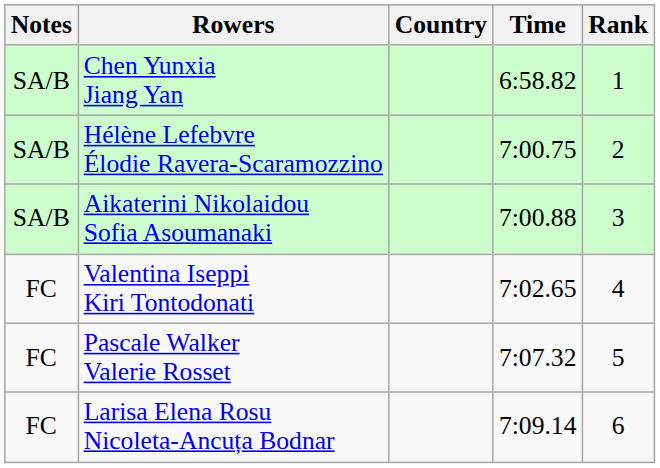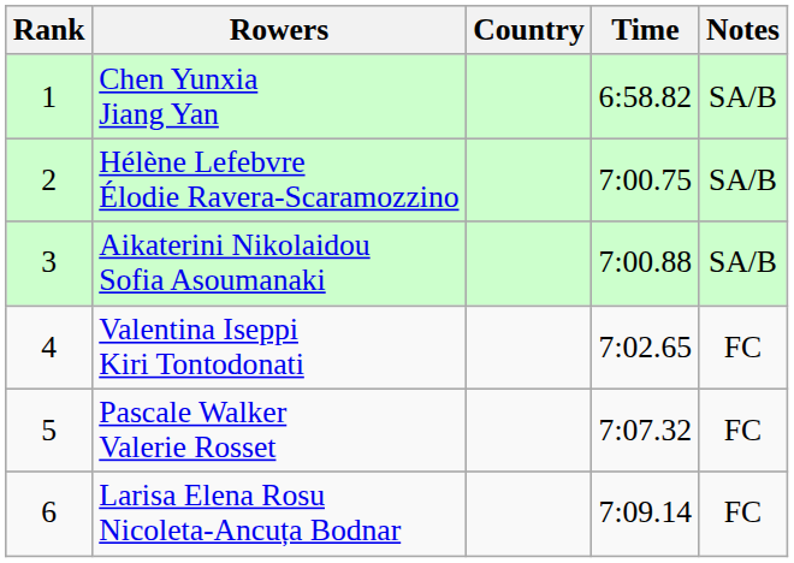 <table class="wikitable" style="text-align:center">
 <tr>
-<th>Notes</th>
+<th>Rank</th>
 <th>Rowers</th>
 <th>Country</th>
 <th>Time</th>
-<th>Rank</th>
+<th>Notes</th>
 </tr>
 <tr bgcolor=ccffcc>
-<td>SA/B</td>
+<td>1</td>
 <td align="left"><a href='#'>Chen Yunxia</a><br><a href='#'>Jiang Yan</a></td>
 <td align="left"></td>
 <td>6:58.82</td>
-<td>1</td>
+<td>SA/B</td>
 </tr>
 <tr bgcolor=ccffcc>
-<td>SA/B</td>
+<td>2</td>
 <td align="left"><a href='#'>Hélène Lefebvre</a><br><a href='#'>Élodie Ravera-Scaramozzino</a></td>
 <td align="left"></td>
 <td>7:00.75</td>
-<td>2</td>
+<td>SA/B</td>
 </tr>
 <tr bgcolor=ccffcc>
-<td>SA/B</td>
+<td>3</td>
 <td align="left"><a href='#'>Aikaterini Nikolaidou</a><br><a href='#'>Sofia Asoumanaki</a></td>
 <td align="left"></td>
 <td>7:00.88</td>
-<td>3</td>
+<td>SA/B</td>
 </tr>
 <tr>
-<td>FC</td>
+<td>4</td>
 <td align="left"><a href='#'>Valentina Iseppi</a><br><a href='#'>Kiri Tontodonati</a></td>
 <td align="left"></td>
 <td>7:02.65</td>
-<td>4</td>
+<td>FC</td>
 </tr>
 <tr>
-<td>FC</td>
+<td>5</td>
 <td align="left"><a href='#'>Pascale Walker</a><br><a href='#'>Valerie Rosset</a></td>
 <td align="left"></td>
 <td>7:07.32</td>
-<td>5</td>
+<td>FC</td>
 </tr>
 <tr>
-<td>FC</td>
+<td>6</td>
 <td align="left"><a href='#'>Larisa Elena Rosu</a><br><a href='#'>Nicoleta-Ancuța Bodnar</a></td>
 <td align="left"></td>
 <td>7:09.14</td>
-<td>6</td>
+<td>FC</td>
 </tr>
 </table>
